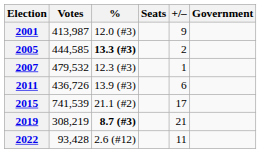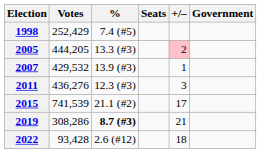 <table class="wikitable" style="text-align:right;">
 <tr>
 <th>Election</th>
 <th>Votes</th>
 <th>%</th>
 <th>Seats</th>
 <th>+/–</th>
 <th>Government</th>
 </tr>
 <tr>
-<th><a href='#'>2001</a></th>
-<td>413,987</td>
-<td>12.0 (#3)</td>
+<th><a href='#'>1998</a></th>
+<td>252,429</td>
+<td>7.4 (#5)</td>
 <td></td>
-<td> 9</td>
+<td></td>
 <td></td>
 </tr>
 <tr>
 <th><a href='#'>2005</a></th>
-<td>444,585</td>
-<td><strong>13.3 (#3)</strong></td>
+<td>444,205</td>
+<td>13.3 (#3)</td>
 <td></td>
-<td> 2</td>
+<td style="background: pink;"> 2</td>
 <td></td>
 </tr>
 <tr>
 <th><a href='#'>2007</a></th>
-<td>479,532</td>
-<td>12.3 (#3)</td>
+<td>429,532</td>
+<td>13.9 (#3)</td>
 <td></td>
 <td> 1</td>
 <td></td>
 </tr>
 <tr>
 <th><a href='#'>2011</a></th>
-<td>436,726</td>
-<td>13.9 (#3)</td>
+<td>436,276</td>
+<td>12.3 (#3)</td>
 <td></td>
-<td> 6</td>
+<td> 3</td>
 <td></td>
 </tr>
 <tr>
 <th><a href='#'>2015</a></th>
 <td>741,539</td>
 <td>21.1 (#2)</td>
 <td></td>
 <td> 17</td>
 <td></td>
 </tr>
 <tr>
 <th><a href='#'>2019</a></th>
-<td>308,219</td>
+<td>308,286</td>
 <td><strong>8.7 (#3)</strong></td>
 <td></td>
 <td> 21</td>
 <td></td>
 </tr>
 <tr>
 <th><a href='#'>2022</a></th>
 <td>93,428</td>
 <td>2.6 (#12)</td>
 <td></td>
-<td> 11</td>
+<td> 18</td>
 <td></td>
 </tr>
 </table>
